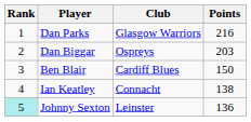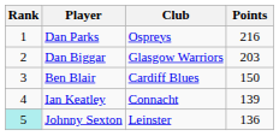 <table class="wikitable" style="text-align:center">
 <tr>
 <th>Rank</th>
 <th>Player</th>
 <th>Club</th>
 <th style="width:50px">Points</th>
 </tr>
 <tr>
 <td>1</td>
 <td align=left> <a href='#'>Dan Parks</a></td>
-<td align=left> <a href='#'>Glasgow Warriors</a></td>
+<td align=left> <a href='#'>Ospreys</a></td>
 <td align=center>216</td>
 </tr>
 <tr>
 <td>2</td>
 <td align=left> <a href='#'>Dan Biggar</a></td>
-<td align=left> <a href='#'>Ospreys</a></td>
+<td align=left> <a href='#'>Glasgow Warriors</a></td>
 <td align=center>203</td>
 </tr>
 <tr>
 <td>3</td>
 <td align=left> <a href='#'>Ben Blair</a></td>
 <td align=left> <a href='#'>Cardiff Blues</a></td>
 <td align=center>150</td>
 </tr>
 <tr>
 <td>4</td>
 <td align=left> <a href='#'>Ian Keatley</a></td>
 <td align=left> <a href='#'>Connacht</a></td>
-<td align=center>138</td>
+<td align=center>139</td>
 </tr>
 <tr>
 <td style="background: paleturquoise;">5</td>
 <td align=left> <a href='#'>Johnny Sexton</a></td>
 <td align=left> <a href='#'>Leinster</a></td>
 <td align=center>136</td>
 </tr>
 </table>
